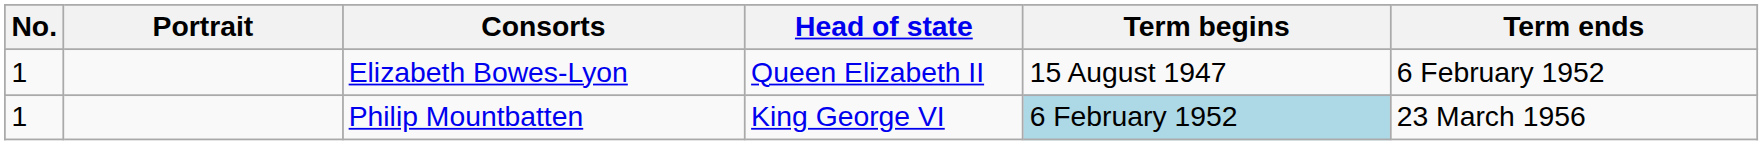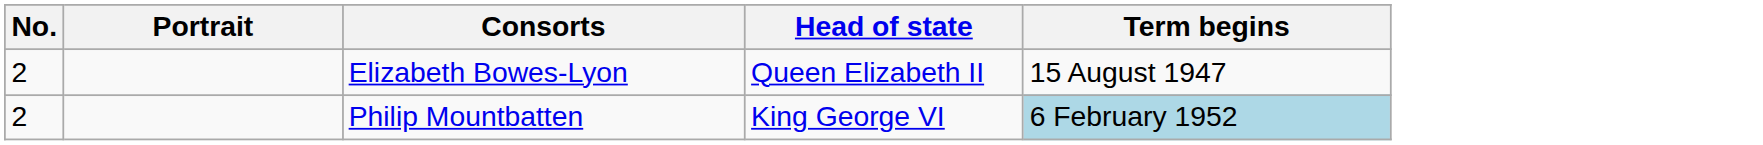 <table class="wikitable sortable plainrowheaders">
 <tr>
 <th scope="col" style="width:10px">No.</th>
 <th scope="col" style="width:150px">Portrait</th>
 <th scope="col" style="width:220px">Consorts</th>
 <th scope="col" style="width:150px"><a href='#'>Head of state</a></th>
 <th scope="col" style="width:200px">Term begins</th>
-<th scope="col" style="width:200px">Term ends</th>
 </tr>
 <tr>
-<td>1</td>
+<td>2</td>
 <td></td>
 <td><a href='#'>Elizabeth Bowes-Lyon</a></td>
 <td><a href='#'>Queen Elizabeth II</a></td>
 <td>15 August 1947</td>
-<td>6 February 1952</td>
 </tr>
 <tr>
-<td>1</td>
+<td>2</td>
 <td></td>
 <td><a href='#'>Philip Mountbatten</a></td>
 <td><a href='#'>King George VI</a></td>
 <td style="background: lightblue;">6 February 1952</td>
-<td>23 March 1956</td>
 </tr>
 </table>
